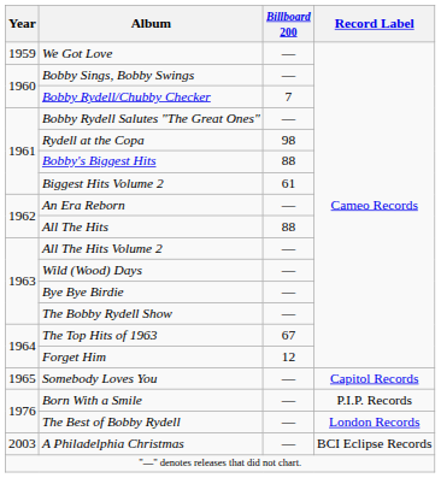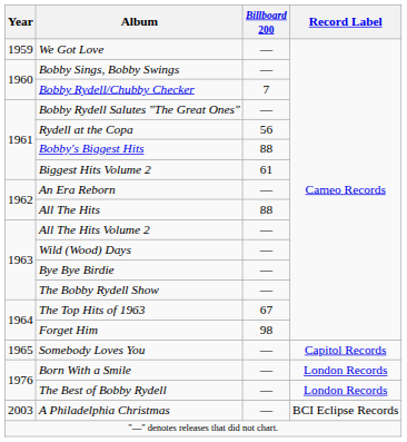 <table class="wikitable" style=text-align:center;>
 <tr>
 <th>Year</th>
 <th>Album</th>
 <th width=40><small><a href='#'><em>Billboard</em> 200</a></small><br></th>
 <th><a href='#'>Record Label</a></th>
 </tr>
 <tr>
 <td>1959</td>
 <td align=left><em>We Got Love</em></td>
 <td>—</td>
 <td rowspan="15"><a href='#'>Cameo Records</a></td>
 </tr>
 <tr>
 <td rowspan="2">1960</td>
 <td align=left><em>Bobby Sings, Bobby Swings</em></td>
 <td>—</td>
 </tr>
 <tr>
 <td align=left><em><a href='#'>Bobby Rydell/Chubby Checker</a></em></td>
 <td>7</td>
 </tr>
 <tr>
 <td rowspan="4">1961</td>
 <td align=left><em>Bobby Rydell Salutes "The Great Ones"</em></td>
 <td>—</td>
 </tr>
 <tr>
 <td align=left><em>Rydell at the Copa</em></td>
-<td>98</td>
+<td>56</td>
 </tr>
 <tr>
 <td align=left><em><a href='#'>Bobby's Biggest Hits</a></em></td>
 <td>88</td>
 </tr>
 <tr>
 <td align=left><em>Biggest Hits Volume 2</em></td>
 <td>61</td>
 </tr>
 <tr>
 <td rowspan="2">1962</td>
 <td align=left><em>An Era Reborn</em></td>
 <td>—</td>
 </tr>
 <tr>
 <td align=left><em>All The Hits</em></td>
 <td>88</td>
 </tr>
 <tr>
 <td rowspan="4">1963</td>
 <td align=left><em>All The Hits Volume 2</em></td>
 <td>—</td>
 </tr>
 <tr>
 <td align=left><em>Wild (Wood) Days</em></td>
 <td>—</td>
 </tr>
 <tr>
 <td align=left><em>Bye Bye Birdie</em></td>
 <td>—</td>
 </tr>
 <tr>
 <td align=left><em>The Bobby Rydell Show</em></td>
 <td>—</td>
 </tr>
 <tr>
 <td rowspan="2">1964</td>
 <td align=left><em>The Top Hits of 1963</em></td>
 <td>67</td>
 </tr>
 <tr>
 <td align=left><em>Forget Him</em></td>
-<td>12</td>
+<td>98</td>
 </tr>
 <tr>
 <td>1965</td>
 <td align=left><em>Somebody Loves You</em></td>
 <td>—</td>
 <td rowspan="1"><a href='#'>Capitol Records</a></td>
 </tr>
 <tr>
 <td rowspan="2">1976</td>
 <td align=left><em>Born With a Smile</em></td>
 <td>—</td>
-<td rowspan="1">P.I.P. Records</td>
+<td rowspan="1"><a href='#'>London Records</a></td>
 </tr>
 <tr>
 <td align=left><em>The Best of Bobby Rydell</em></td>
 <td>—</td>
 <td rowspan="1"><a href='#'>London Records</a></td>
 </tr>
 <tr>
 <td>2003</td>
 <td align=left><em>A Philadelphia Christmas</em></td>
 <td>—</td>
 <td rowspan="1">BCI Eclipse Records</td>
 </tr>
 <tr>
 <td colspan="6" style="text-align:center; font-size:9pt;">"—" denotes releases that did not chart.</td>
 </tr>
 </table>
